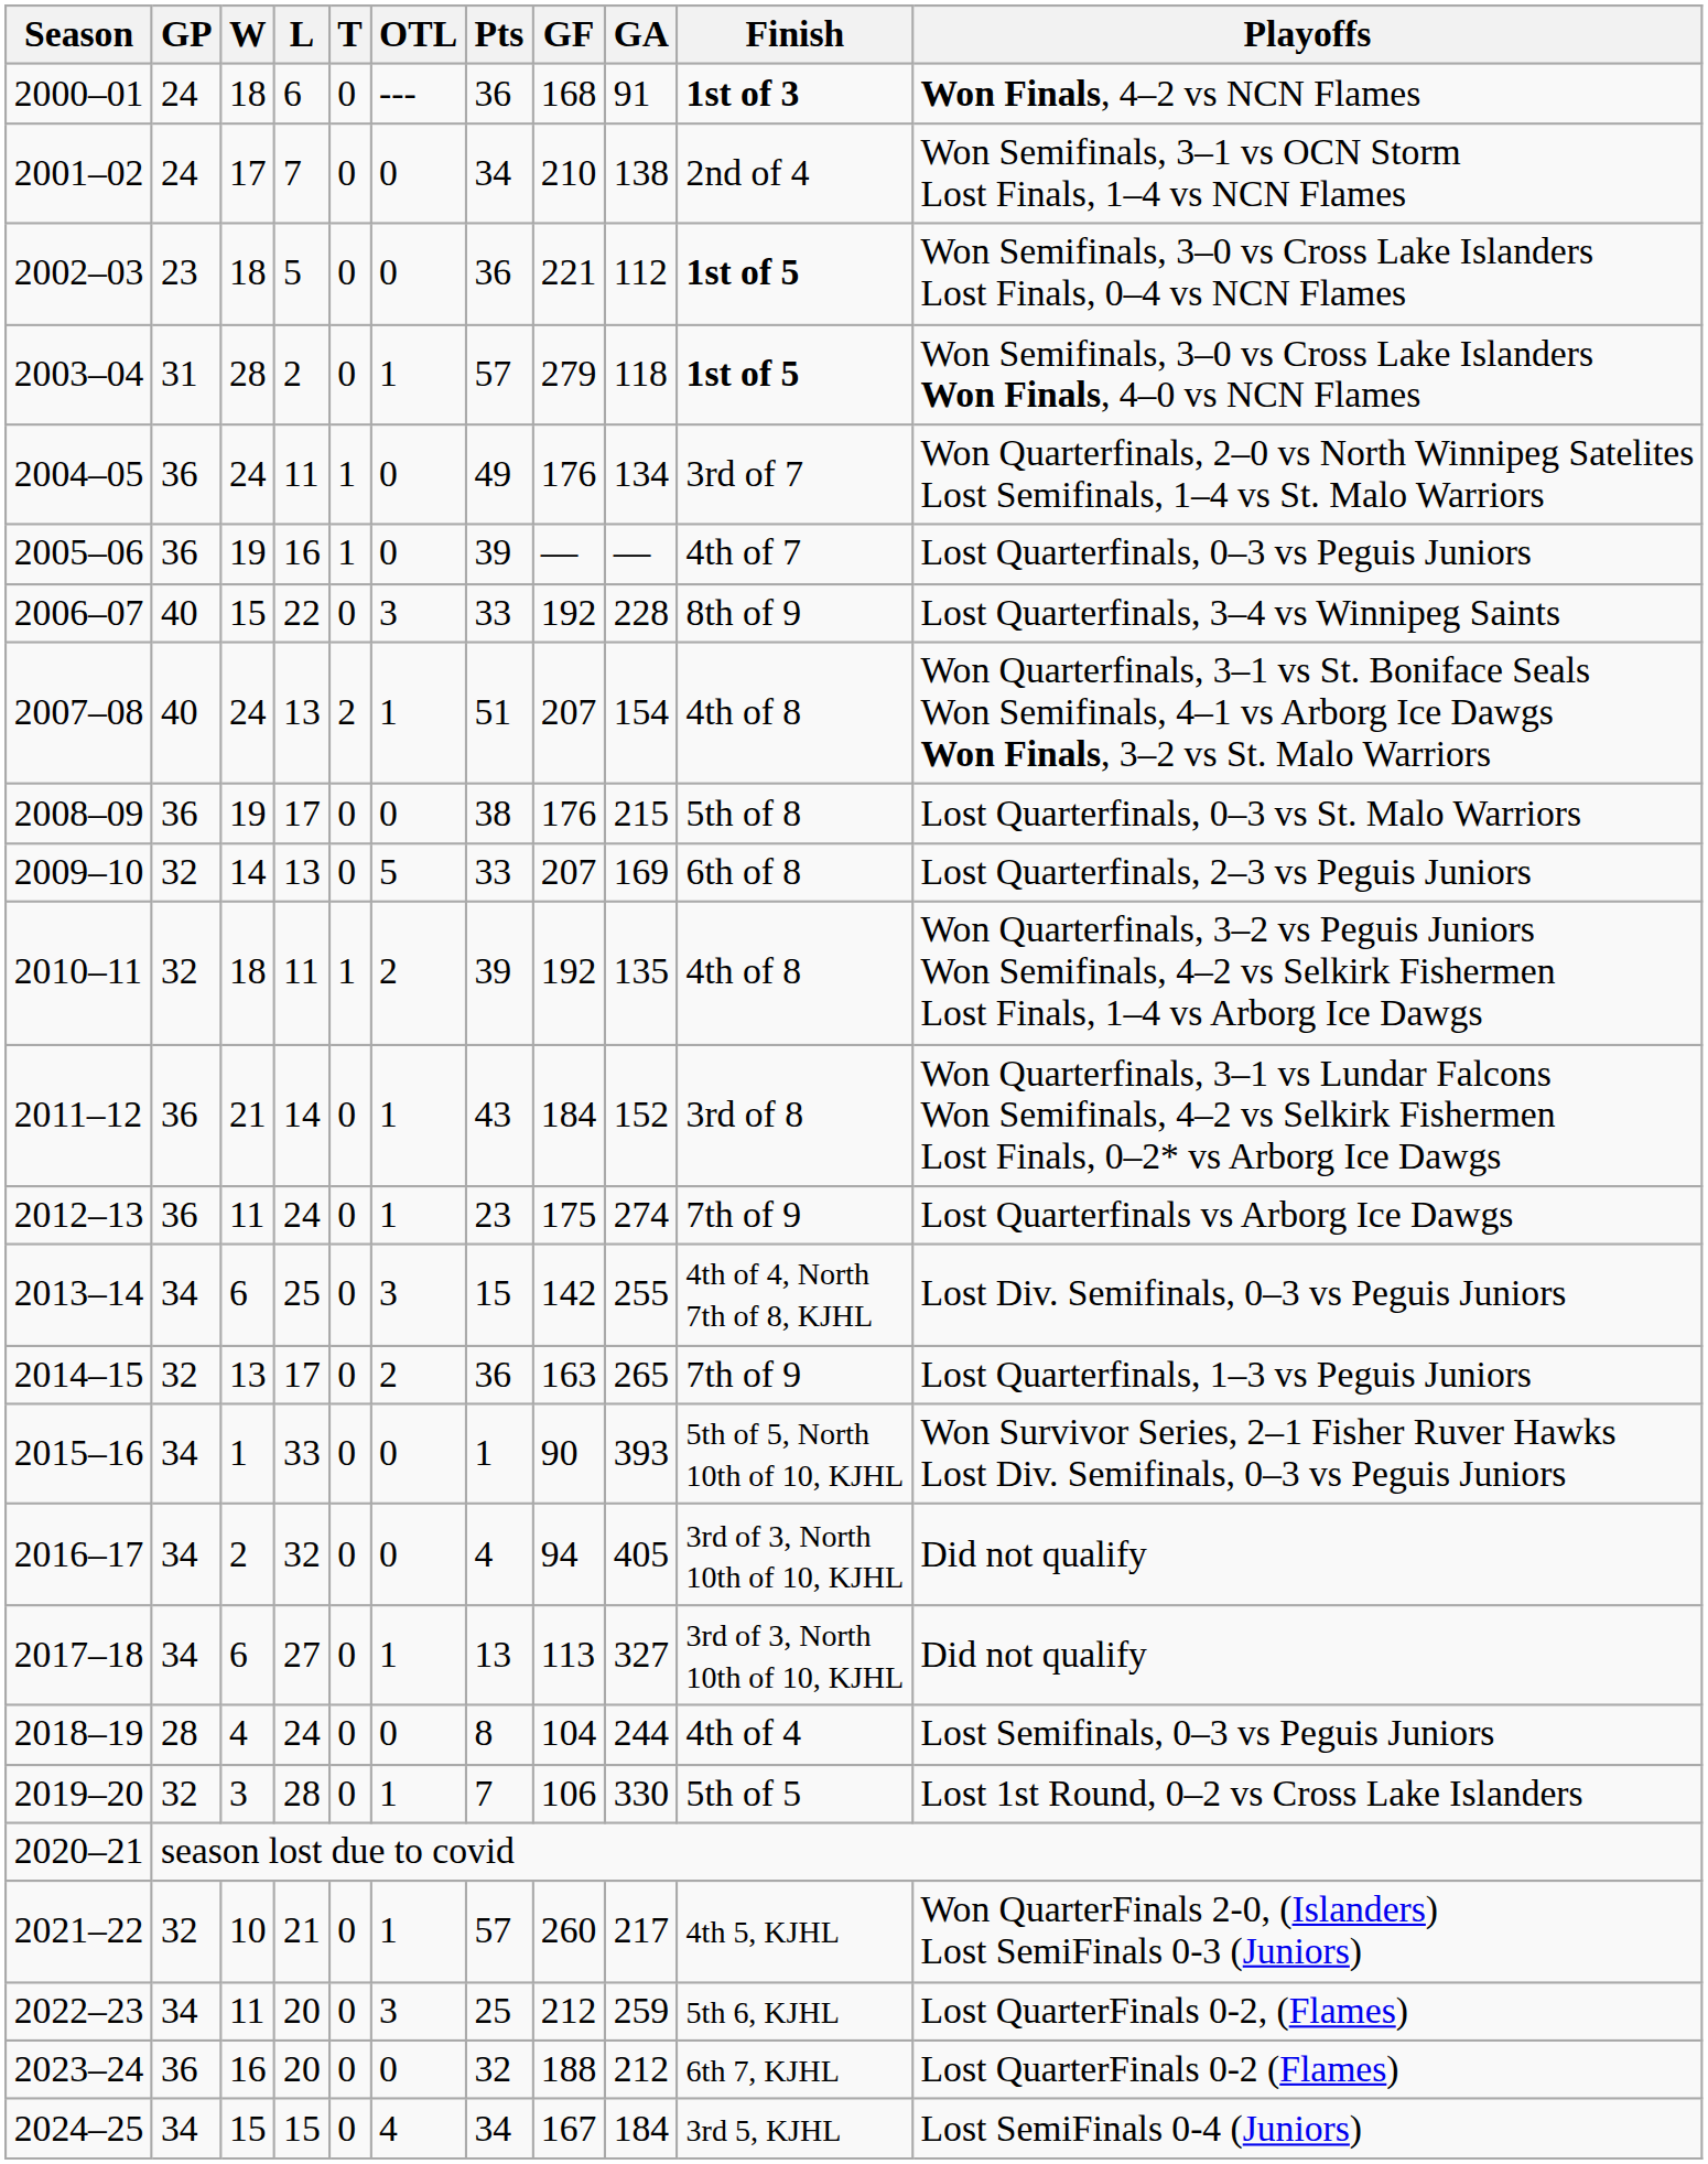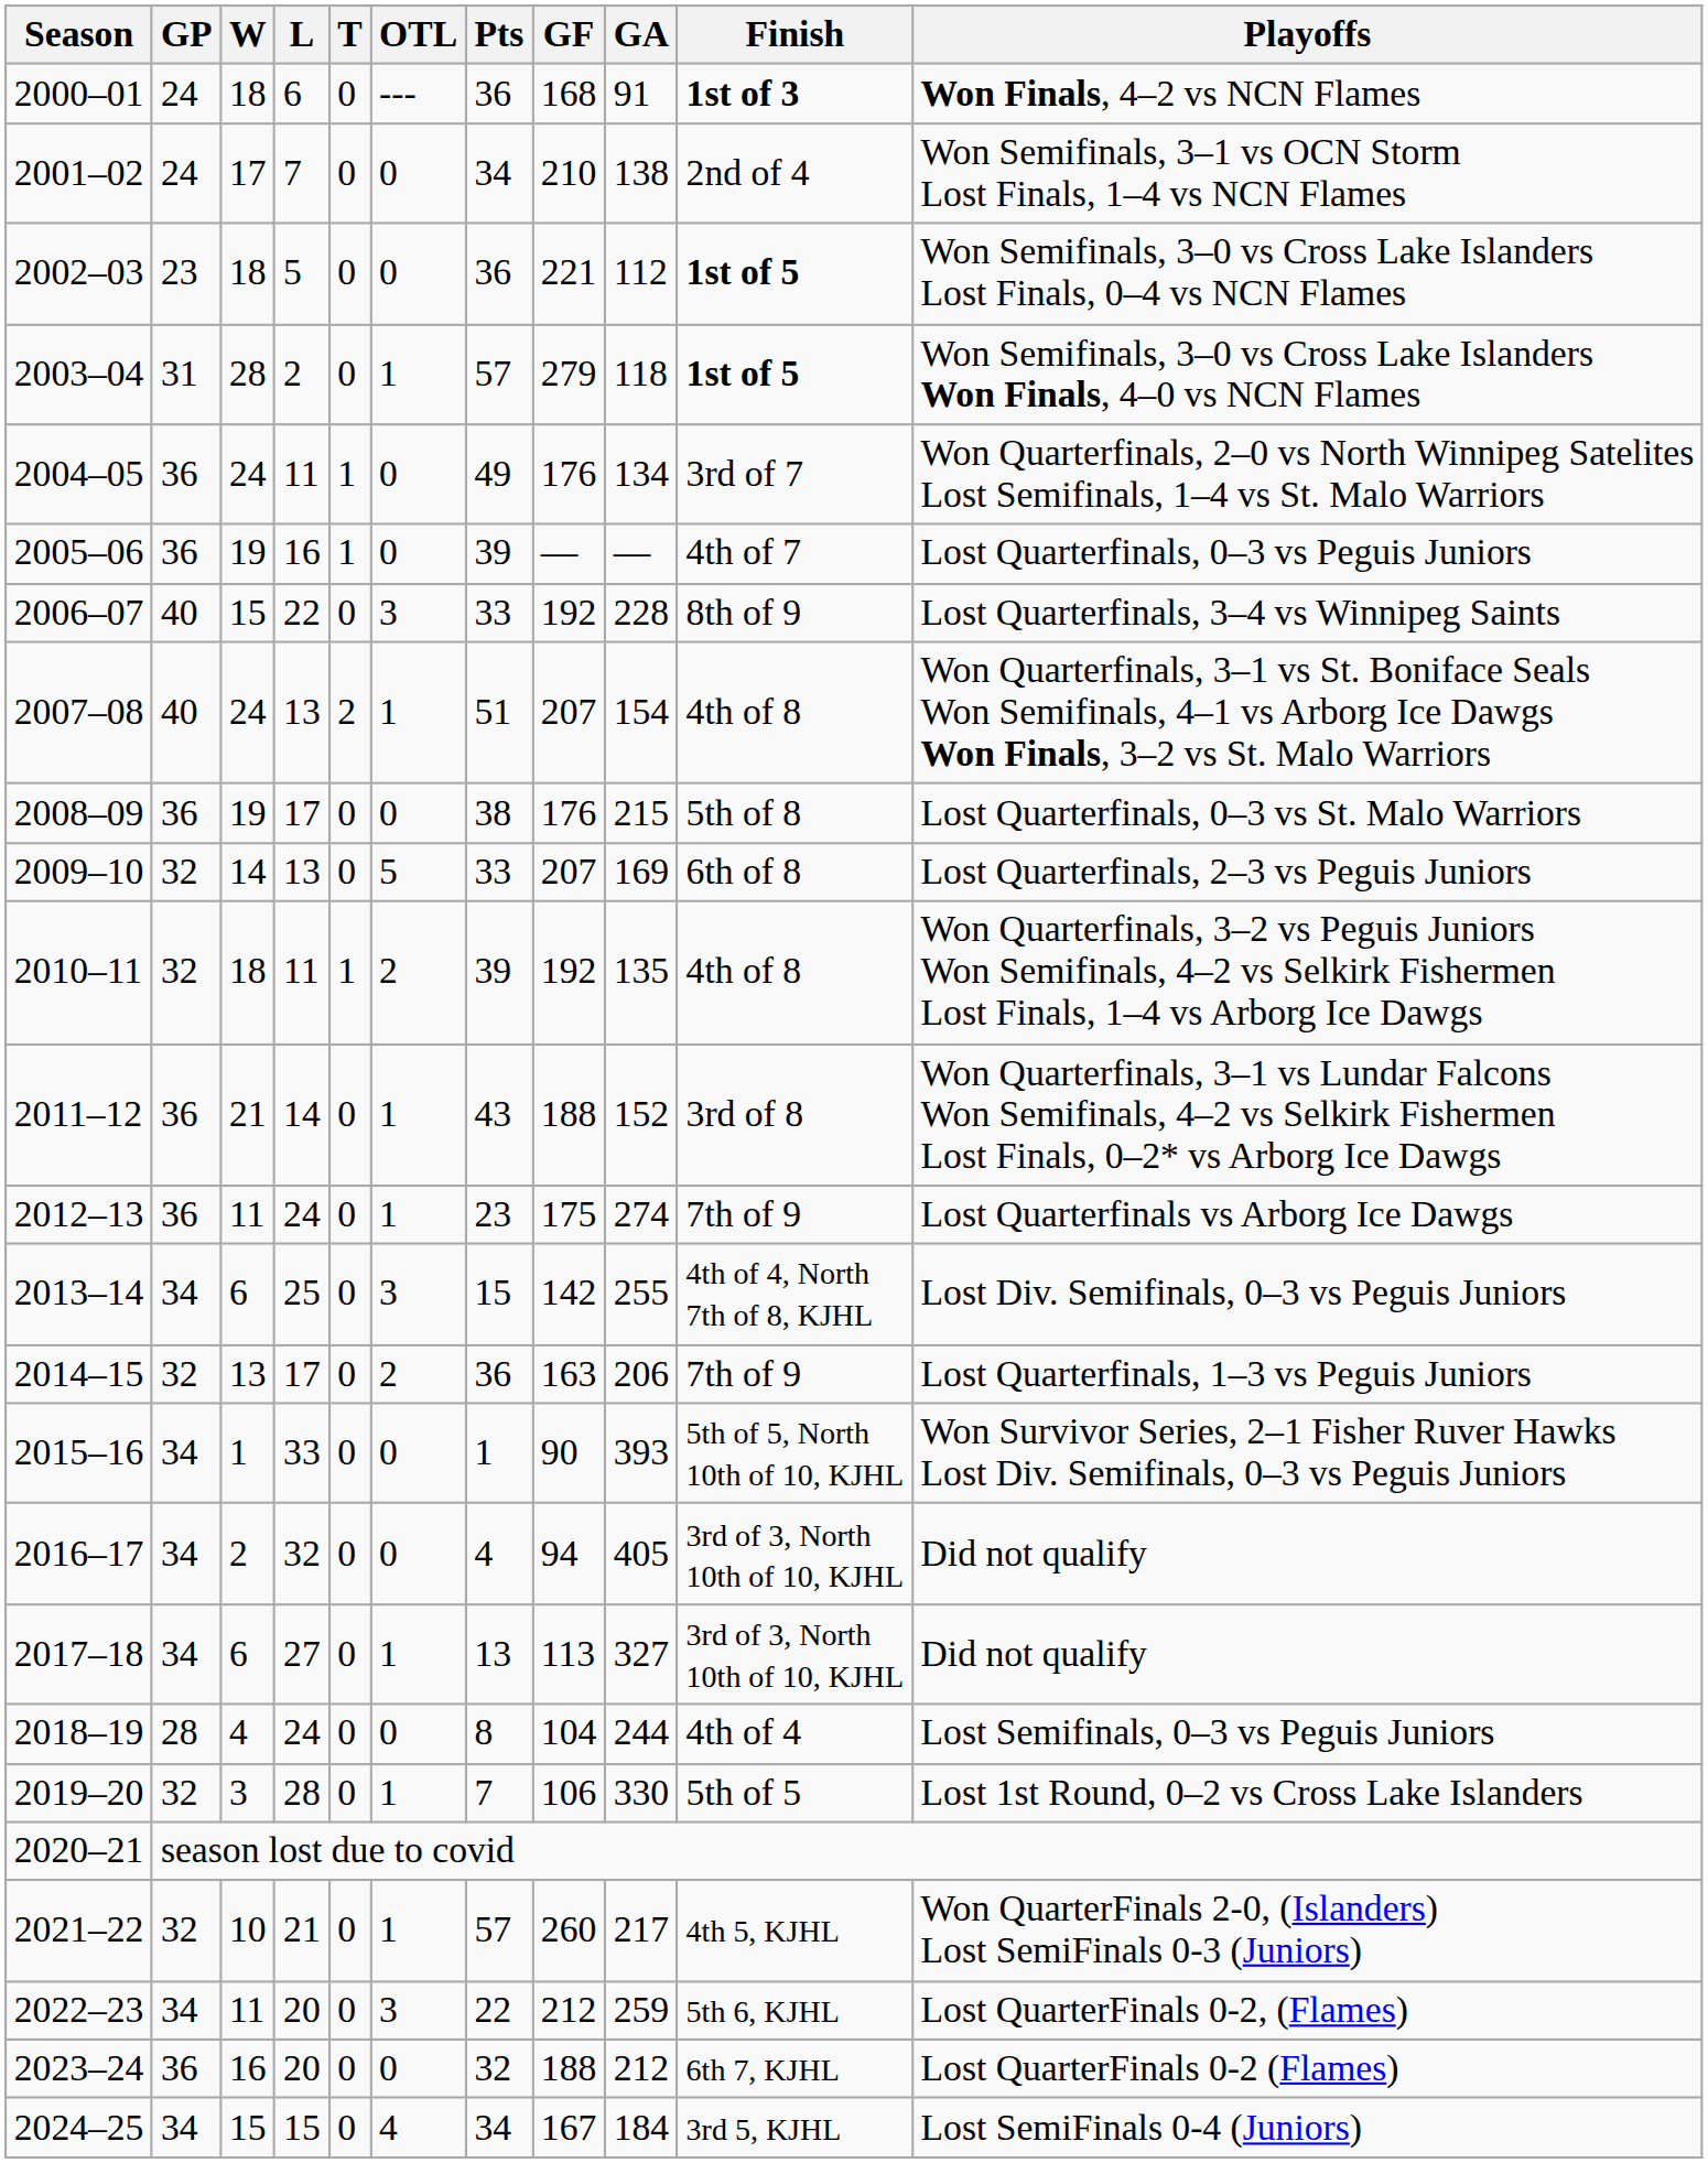 <table class="wikitable">
 <tr>
 <th>Season</th>
 <th>GP</th>
 <th>W</th>
 <th>L</th>
 <th>T</th>
 <th>OTL</th>
 <th>Pts</th>
 <th>GF</th>
 <th>GA</th>
 <th>Finish</th>
 <th>Playoffs</th>
 </tr>
 <tr>
 <td>2000–01</td>
 <td>24</td>
 <td>18</td>
 <td>6</td>
 <td>0</td>
 <td>---</td>
 <td>36</td>
 <td>168</td>
 <td>91</td>
 <td><strong>1st of 3</strong></td>
 <td><strong>Won Finals</strong>, 4–2 vs NCN Flames</td>
 </tr>
 <tr>
 <td>2001–02</td>
 <td>24</td>
 <td>17</td>
 <td>7</td>
 <td>0</td>
 <td>0</td>
 <td>34</td>
 <td>210</td>
 <td>138</td>
 <td>2nd of 4</td>
 <td>Won Semifinals, 3–1 vs OCN Storm<br>Lost Finals, 1–4 vs NCN Flames</td>
 </tr>
 <tr>
 <td>2002–03</td>
 <td>23</td>
 <td>18</td>
 <td>5</td>
 <td>0</td>
 <td>0</td>
 <td>36</td>
 <td>221</td>
 <td>112</td>
 <td><strong>1st of 5</strong></td>
 <td>Won Semifinals, 3–0 vs Cross Lake Islanders<br>Lost Finals, 0–4 vs NCN Flames</td>
 </tr>
 <tr>
 <td>2003–04</td>
 <td>31</td>
 <td>28</td>
 <td>2</td>
 <td>0</td>
 <td>1</td>
 <td>57</td>
 <td>279</td>
 <td>118</td>
 <td><strong>1st of 5</strong></td>
 <td>Won Semifinals, 3–0 vs Cross Lake Islanders<br><strong>Won Finals</strong>, 4–0 vs NCN Flames</td>
 </tr>
 <tr>
 <td>2004–05</td>
 <td>36</td>
 <td>24</td>
 <td>11</td>
 <td>1</td>
 <td>0</td>
 <td>49</td>
 <td>176</td>
 <td>134</td>
 <td>3rd of 7</td>
 <td align="left">Won Quarterfinals, 2–0 vs North Winnipeg Satelites<br>Lost Semifinals, 1–4 vs St. Malo Warriors</td>
 </tr>
 <tr>
 <td>2005–06</td>
 <td>36</td>
 <td>19</td>
 <td>16</td>
 <td>1</td>
 <td>0</td>
 <td>39</td>
 <td>—</td>
 <td>—</td>
 <td>4th of 7</td>
 <td align="left">Lost Quarterfinals, 0–3 vs Peguis Juniors</td>
 </tr>
 <tr>
 <td>2006–07</td>
 <td>40</td>
 <td>15</td>
 <td>22</td>
 <td>0</td>
 <td>3</td>
 <td>33</td>
 <td>192</td>
 <td>228</td>
 <td>8th of 9</td>
 <td align="left">Lost Quarterfinals, 3–4 vs Winnipeg Saints</td>
 </tr>
 <tr>
 <td>2007–08</td>
 <td>40</td>
 <td>24</td>
 <td>13</td>
 <td>2</td>
 <td>1</td>
 <td>51</td>
 <td>207</td>
 <td>154</td>
 <td>4th of 8</td>
 <td align="left">Won Quarterfinals, 3–1 vs St. Boniface Seals<br>Won Semifinals, 4–1 vs Arborg Ice Dawgs<br><strong>Won Finals</strong>, 3–2 vs St. Malo Warriors</td>
 </tr>
 <tr>
 <td>2008–09</td>
 <td>36</td>
 <td>19</td>
 <td>17</td>
 <td>0</td>
 <td>0</td>
 <td>38</td>
 <td>176</td>
 <td>215</td>
 <td>5th of 8</td>
 <td align="left">Lost Quarterfinals, 0–3 vs St. Malo Warriors</td>
 </tr>
 <tr>
 <td>2009–10</td>
 <td>32</td>
 <td>14</td>
 <td>13</td>
 <td>0</td>
 <td>5</td>
 <td>33</td>
 <td>207</td>
 <td>169</td>
 <td>6th of 8</td>
 <td align="left">Lost Quarterfinals, 2–3 vs Peguis Juniors</td>
 </tr>
 <tr>
 <td>2010–11</td>
 <td>32</td>
 <td>18</td>
 <td>11</td>
 <td>1</td>
 <td>2</td>
 <td>39</td>
 <td>192</td>
 <td>135</td>
 <td>4th of 8</td>
 <td align="left">Won Quarterfinals, 3–2 vs Peguis Juniors<br>Won Semifinals, 4–2 vs Selkirk Fishermen<br>Lost Finals, 1–4 vs Arborg Ice Dawgs</td>
 </tr>
 <tr>
 <td>2011–12</td>
 <td>36</td>
 <td>21</td>
 <td>14</td>
 <td>0</td>
 <td>1</td>
 <td>43</td>
-<td>184</td>
+<td>188</td>
 <td>152</td>
 <td>3rd of 8</td>
 <td align="left">Won Quarterfinals, 3–1 vs Lundar Falcons<br>Won Semifinals, 4–2 vs Selkirk Fishermen<br>Lost Finals, 0–2* vs Arborg Ice Dawgs</td>
 </tr>
 <tr>
 <td>2012–13</td>
 <td>36</td>
 <td>11</td>
 <td>24</td>
 <td>0</td>
 <td>1</td>
 <td>23</td>
 <td>175</td>
 <td>274</td>
 <td>7th of 9</td>
 <td align="left">Lost Quarterfinals vs Arborg Ice Dawgs</td>
 </tr>
 <tr>
 <td>2013–14</td>
 <td>34</td>
 <td>6</td>
 <td>25</td>
 <td>0</td>
 <td>3</td>
 <td>15</td>
 <td>142</td>
 <td>255</td>
 <td><small>4th of 4, North<br>7th of 8, KJHL</small></td>
 <td align="left">Lost Div. Semifinals, 0–3 vs Peguis Juniors</td>
 </tr>
 <tr>
 <td>2014–15</td>
 <td>32</td>
 <td>13</td>
 <td>17</td>
 <td>0</td>
 <td>2</td>
 <td>36</td>
 <td>163</td>
-<td>265</td>
+<td>206</td>
 <td>7th of 9</td>
 <td align="left">Lost Quarterfinals, 1–3 vs Peguis Juniors</td>
 </tr>
 <tr>
 <td>2015–16</td>
 <td>34</td>
 <td>1</td>
 <td>33</td>
 <td>0</td>
 <td>0</td>
 <td>1</td>
 <td>90</td>
 <td>393</td>
 <td><small>5th of 5, North<br>10th of 10, KJHL</small></td>
 <td align="left">Won Survivor Series, 2–1  Fisher Ruver Hawks<br>Lost Div. Semifinals, 0–3 vs Peguis Juniors</td>
 </tr>
 <tr>
 <td>2016–17</td>
 <td>34</td>
 <td>2</td>
 <td>32</td>
 <td>0</td>
 <td>0</td>
 <td>4</td>
 <td>94</td>
 <td>405</td>
 <td><small>3rd of 3, North<br>10th of 10, KJHL</small></td>
 <td align="left">Did not qualify</td>
 </tr>
 <tr>
 <td>2017–18</td>
 <td>34</td>
 <td>6</td>
 <td>27</td>
 <td>0</td>
 <td>1</td>
 <td>13</td>
 <td>113</td>
 <td>327</td>
 <td><small>3rd of 3, North<br>10th of 10, KJHL</small></td>
 <td align="left">Did not qualify</td>
 </tr>
 <tr>
 <td>2018–19</td>
 <td>28</td>
 <td>4</td>
 <td>24</td>
 <td>0</td>
 <td>0</td>
 <td>8</td>
 <td>104</td>
 <td>244</td>
 <td>4th of 4</td>
 <td>Lost Semifinals, 0–3 vs Peguis Juniors</td>
 </tr>
 <tr>
 <td>2019–20</td>
 <td>32</td>
 <td>3</td>
 <td>28</td>
 <td>0</td>
 <td>1</td>
 <td>7</td>
 <td>106</td>
 <td>330</td>
 <td>5th of 5</td>
 <td>Lost 1st Round, 0–2 vs Cross Lake Islanders</td>
 </tr>
 <tr>
 <td>2020–21</td>
 <td colspan=10>season lost due to covid</td>
 </tr>
 <tr>
 <td>2021–22</td>
 <td>32</td>
 <td>10</td>
 <td>21</td>
 <td>0</td>
 <td>1</td>
 <td>57</td>
 <td>260</td>
 <td>217</td>
 <td><small>4th 5, KJHL</small></td>
 <td align="left">Won QuarterFinals 2-0, (<a href='#'>Islanders</a>)<br>Lost SemiFinals 0-3 (<a href='#'>Juniors</a>)</td>
 </tr>
 <tr>
 <td>2022–23</td>
 <td>34</td>
 <td>11</td>
 <td>20</td>
 <td>0</td>
 <td>3</td>
-<td>25</td>
+<td>22</td>
 <td>212</td>
 <td>259</td>
 <td><small>5th 6, KJHL</small></td>
 <td align="left">Lost QuarterFinals 0-2, (<a href='#'>Flames</a>)</td>
 </tr>
 <tr>
 <td>2023–24</td>
 <td>36</td>
 <td>16</td>
 <td>20</td>
 <td>0</td>
 <td>0</td>
 <td>32</td>
 <td>188</td>
 <td>212</td>
 <td><small>6th 7, KJHL</small></td>
 <td align="left">Lost QuarterFinals 0-2 (<a href='#'>Flames</a>)</td>
 </tr>
 <tr>
 <td>2024–25</td>
 <td>34</td>
 <td>15</td>
 <td>15</td>
 <td>0</td>
 <td>4</td>
 <td>34</td>
 <td>167</td>
 <td>184</td>
 <td><small>3rd 5, KJHL</small></td>
 <td align="left">Lost SemiFinals 0-4 (<a href='#'>Juniors</a>)</td>
 </tr>
 </table>
